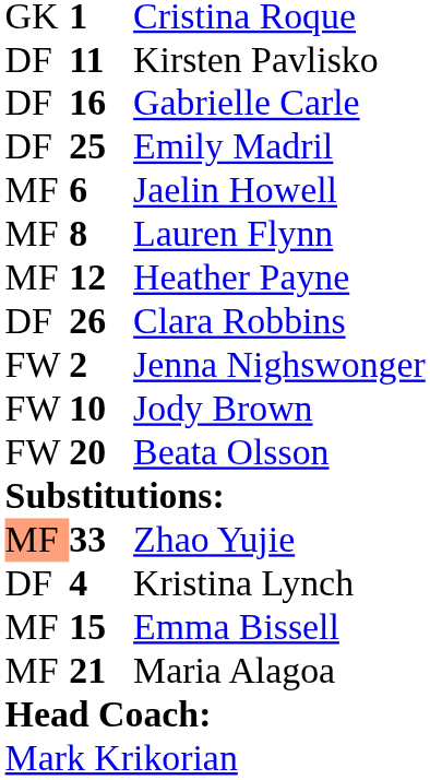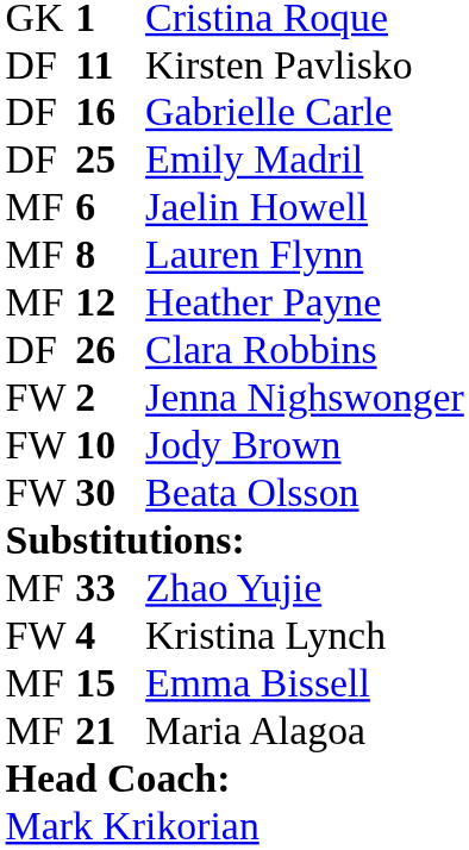 <table style="font-size:90%; margin:0.2em auto;" cellspacing="0" cellpadding="0">
 <tr>
 <th width="25"></th>
 <th width="25"></th>
 </tr>
 <tr>
 <td>GK</td>
 <td><strong>1</strong></td>
 <td> <a href='#'>Cristina Roque</a></td>
 </tr>
 <tr>
 <td>DF</td>
 <td><strong>11</strong></td>
 <td> Kirsten Pavlisko</td>
 </tr>
 <tr>
 <td>DF</td>
 <td><strong>16</strong></td>
 <td> <a href='#'>Gabrielle Carle</a></td>
 </tr>
 <tr>
 <td>DF</td>
 <td><strong>25</strong></td>
 <td> <a href='#'>Emily Madril</a></td>
 </tr>
 <tr>
 <td>MF</td>
 <td><strong>6</strong></td>
 <td> <a href='#'>Jaelin Howell</a></td>
 <td></td>
 </tr>
 <tr>
 <td>MF</td>
 <td><strong>8</strong></td>
 <td> <a href='#'>Lauren Flynn</a></td>
 </tr>
 <tr>
 <td>MF</td>
 <td><strong>12</strong></td>
 <td> <a href='#'>Heather Payne</a></td>
 </tr>
 <tr>
 <td>DF</td>
 <td><strong>26</strong></td>
 <td> <a href='#'>Clara Robbins</a></td>
 </tr>
 <tr>
 <td>FW</td>
 <td><strong>2</strong></td>
 <td> <a href='#'>Jenna Nighswonger</a></td>
 </tr>
 <tr>
 <td>FW</td>
 <td><strong>10</strong></td>
 <td> <a href='#'>Jody Brown</a></td>
 </tr>
 <tr>
 <td>FW</td>
-<td><strong>20</strong></td>
+<td><strong>30</strong></td>
 <td> <a href='#'>Beata Olsson</a></td>
 </tr>
 <tr>
 <td colspan=3><strong>Substitutions:</strong></td>
 </tr>
 <tr>
-<td style="background: lightsalmon;">MF</td>
+<td>MF</td>
 <td><strong>33</strong></td>
 <td> <a href='#'>Zhao Yujie</a></td>
 <td></td>
 <td></td>
 </tr>
 <tr>
-<td>DF</td>
+<td>FW</td>
 <td><strong>4</strong></td>
 <td> Kristina Lynch</td>
 <td></td>
 <td></td>
 </tr>
 <tr>
 <td>MF</td>
 <td><strong>15</strong></td>
 <td> <a href='#'>Emma Bissell</a></td>
 <td></td>
 <td></td>
 </tr>
 <tr>
 <td>MF</td>
 <td><strong>21</strong></td>
 <td> Maria Alagoa</td>
 <td></td>
 <td></td>
 </tr>
 <tr>
 <td colspan=3><strong>Head Coach:</strong></td>
 </tr>
 <tr>
 <td colspan=4> <a href='#'>Mark Krikorian</a></td>
 </tr>
 </table>
